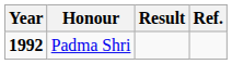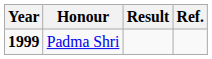 <table class="wikitable" style="text-align:center;">
 <tr>
 <th>Year</th>
 <th>Honour</th>
 <th>Result</th>
 <th>Ref.</th>
 </tr>
 <tr>
-<td><strong>1992</strong></td>
+<td><strong>1999</strong></td>
 <td><a href='#'>Padma Shri</a></td>
 <td></td>
 <td></td>
 </tr>
 </table>
